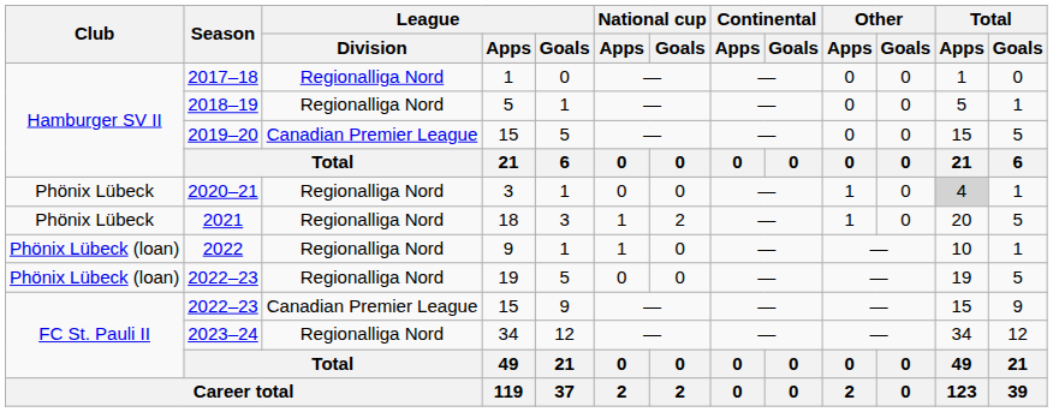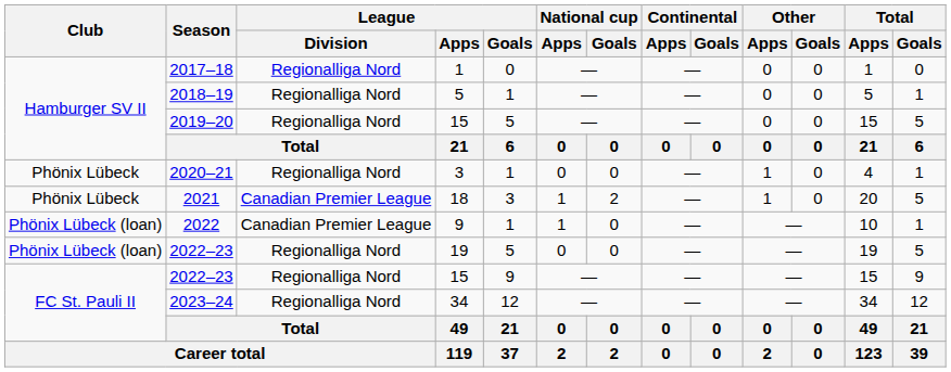 <table class="wikitable" style="text-align:center">
 <tr>
 <th rowspan="2">Club</th>
 <th rowspan="2">Season</th>
 <th colspan="3">League</th>
 <th colspan="2">National cup</th>
 <th colspan="2">Continental</th>
 <th colspan="2">Other</th>
 <th colspan="2">Total</th>
 </tr>
 <tr>
 <th>Division</th>
 <th>Apps</th>
 <th>Goals</th>
 <th>Apps</th>
 <th>Goals</th>
 <th>Apps</th>
 <th>Goals</th>
 <th>Apps</th>
 <th>Goals</th>
 <th>Apps</th>
 <th>Goals</th>
 </tr>
 <tr>
 <td rowspan="4"><a href='#'>Hamburger SV II</a></td>
 <td><a href='#'>2017–18</a></td>
 <td><a href='#'>Regionalliga Nord</a></td>
 <td>1</td>
 <td>0</td>
 <td colspan="2">—</td>
 <td colspan="2">—</td>
 <td>0</td>
 <td>0</td>
 <td>1</td>
 <td>0</td>
 </tr>
 <tr>
 <td><a href='#'>2018–19</a></td>
 <td>Regionalliga Nord</td>
 <td>5</td>
 <td>1</td>
 <td colspan="2">—</td>
 <td colspan="2">—</td>
 <td>0</td>
 <td>0</td>
 <td>5</td>
 <td>1</td>
 </tr>
 <tr>
 <td><a href='#'>2019–20</a></td>
-<td><a href='#'>Canadian Premier League</a></td>
+<td>Regionalliga Nord</td>
 <td>15</td>
 <td>5</td>
 <td colspan="2">—</td>
 <td colspan="2">—</td>
 <td>0</td>
 <td>0</td>
 <td>15</td>
 <td>5</td>
 </tr>
 <tr>
 <th colspan="2">Total</th>
 <th>21</th>
 <th>6</th>
 <th>0</th>
 <th>0</th>
 <th>0</th>
 <th>0</th>
 <th>0</th>
 <th>0</th>
 <th>21</th>
 <th>6</th>
 </tr>
 <tr>
 <td>Phönix Lübeck</td>
 <td><a href='#'>2020–21</a></td>
 <td>Regionalliga Nord</td>
 <td>3</td>
 <td>1</td>
 <td>0</td>
 <td>0</td>
 <td colspan="2">—</td>
 <td>1</td>
 <td>0</td>
-<td style="background: lightgrey;">4</td>
+<td>4</td>
 <td>1</td>
 </tr>
 <tr>
 <td>Phönix Lübeck</td>
 <td><a href='#'>2021</a></td>
-<td>Regionalliga Nord</td>
+<td><a href='#'>Canadian Premier League</a></td>
 <td>18</td>
 <td>3</td>
 <td>1</td>
 <td>2</td>
 <td colspan="2">—</td>
 <td>1</td>
 <td>0</td>
 <td>20</td>
 <td>5</td>
 </tr>
 <tr>
 <td><a href='#'>Phönix Lübeck</a> (loan)</td>
 <td><a href='#'>2022</a></td>
-<td>Regionalliga Nord</td>
+<td>Canadian Premier League</td>
 <td>9</td>
 <td>1</td>
 <td>1</td>
 <td>0</td>
 <td colspan="2">—</td>
 <td colspan="2">—</td>
 <td>10</td>
 <td>1</td>
 </tr>
 <tr>
 <td><a href='#'>Phönix Lübeck</a> (loan)</td>
 <td><a href='#'>2022–23</a></td>
 <td>Regionalliga Nord</td>
 <td>19</td>
 <td>5</td>
 <td>0</td>
 <td>0</td>
 <td colspan="2">—</td>
 <td colspan="2">—</td>
 <td>19</td>
 <td>5</td>
 </tr>
 <tr>
 <td rowspan="3"><a href='#'>FC St. Pauli II</a></td>
 <td><a href='#'>2022–23</a></td>
-<td>Canadian Premier League</td>
+<td>Regionalliga Nord</td>
 <td>15</td>
 <td>9</td>
 <td colspan="2">—</td>
 <td colspan="2">—</td>
 <td colspan="2">—</td>
 <td>15</td>
 <td>9</td>
 </tr>
 <tr>
 <td><a href='#'>2023–24</a></td>
 <td>Regionalliga Nord</td>
 <td>34</td>
 <td>12</td>
 <td colspan="2">—</td>
 <td colspan="2">—</td>
 <td colspan="2">—</td>
 <td>34</td>
 <td>12</td>
 </tr>
 <tr>
 <th colspan="2">Total</th>
 <th>49</th>
 <th>21</th>
 <th>0</th>
 <th>0</th>
 <th>0</th>
 <th>0</th>
 <th>0</th>
 <th>0</th>
 <th>49</th>
 <th>21</th>
 </tr>
 <tr>
 <th colspan="3">Career total</th>
 <th>119</th>
 <th>37</th>
 <th>2</th>
 <th>2</th>
 <th>0</th>
 <th>0</th>
 <th>2</th>
 <th>0</th>
 <th>123</th>
 <th>39</th>
 </tr>
 </table>
